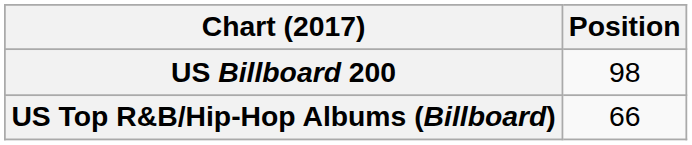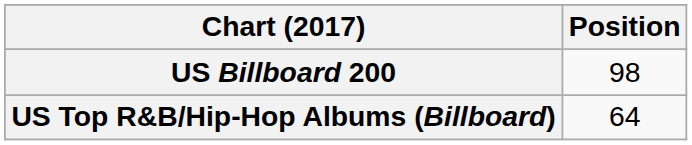 <table class="wikitable sortable plainrowheaders" style="text-align:center">
 <tr>
 <th scope="col">Chart (2017)</th>
 <th scope="col">Position</th>
 </tr>
 <tr>
 <th scope="row">US <em>Billboard</em> 200</th>
 <td>98</td>
 </tr>
 <tr>
 <th scope="row">US Top R&B/Hip-Hop Albums (<em>Billboard</em>)</th>
-<td>66</td>
+<td>64</td>
 </tr>
 </table>
